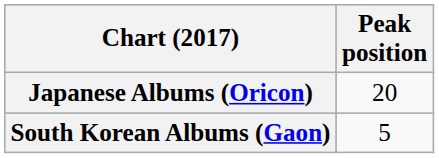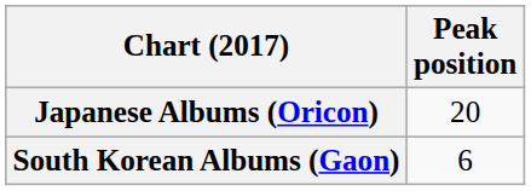 <table class="wikitable plainrowheaders" style="text-align:center">
 <tr>
 <th scope="col">Chart (2017)</th>
 <th scope="col">Peak<br>position</th>
 </tr>
 <tr>
 <th scope="row">Japanese Albums (<a href='#'>Oricon</a>)</th>
 <td>20</td>
 </tr>
 <tr>
 <th scope="row">South Korean Albums (<a href='#'>Gaon</a>)</th>
-<td>5</td>
+<td>6</td>
 </tr>
 </table>
